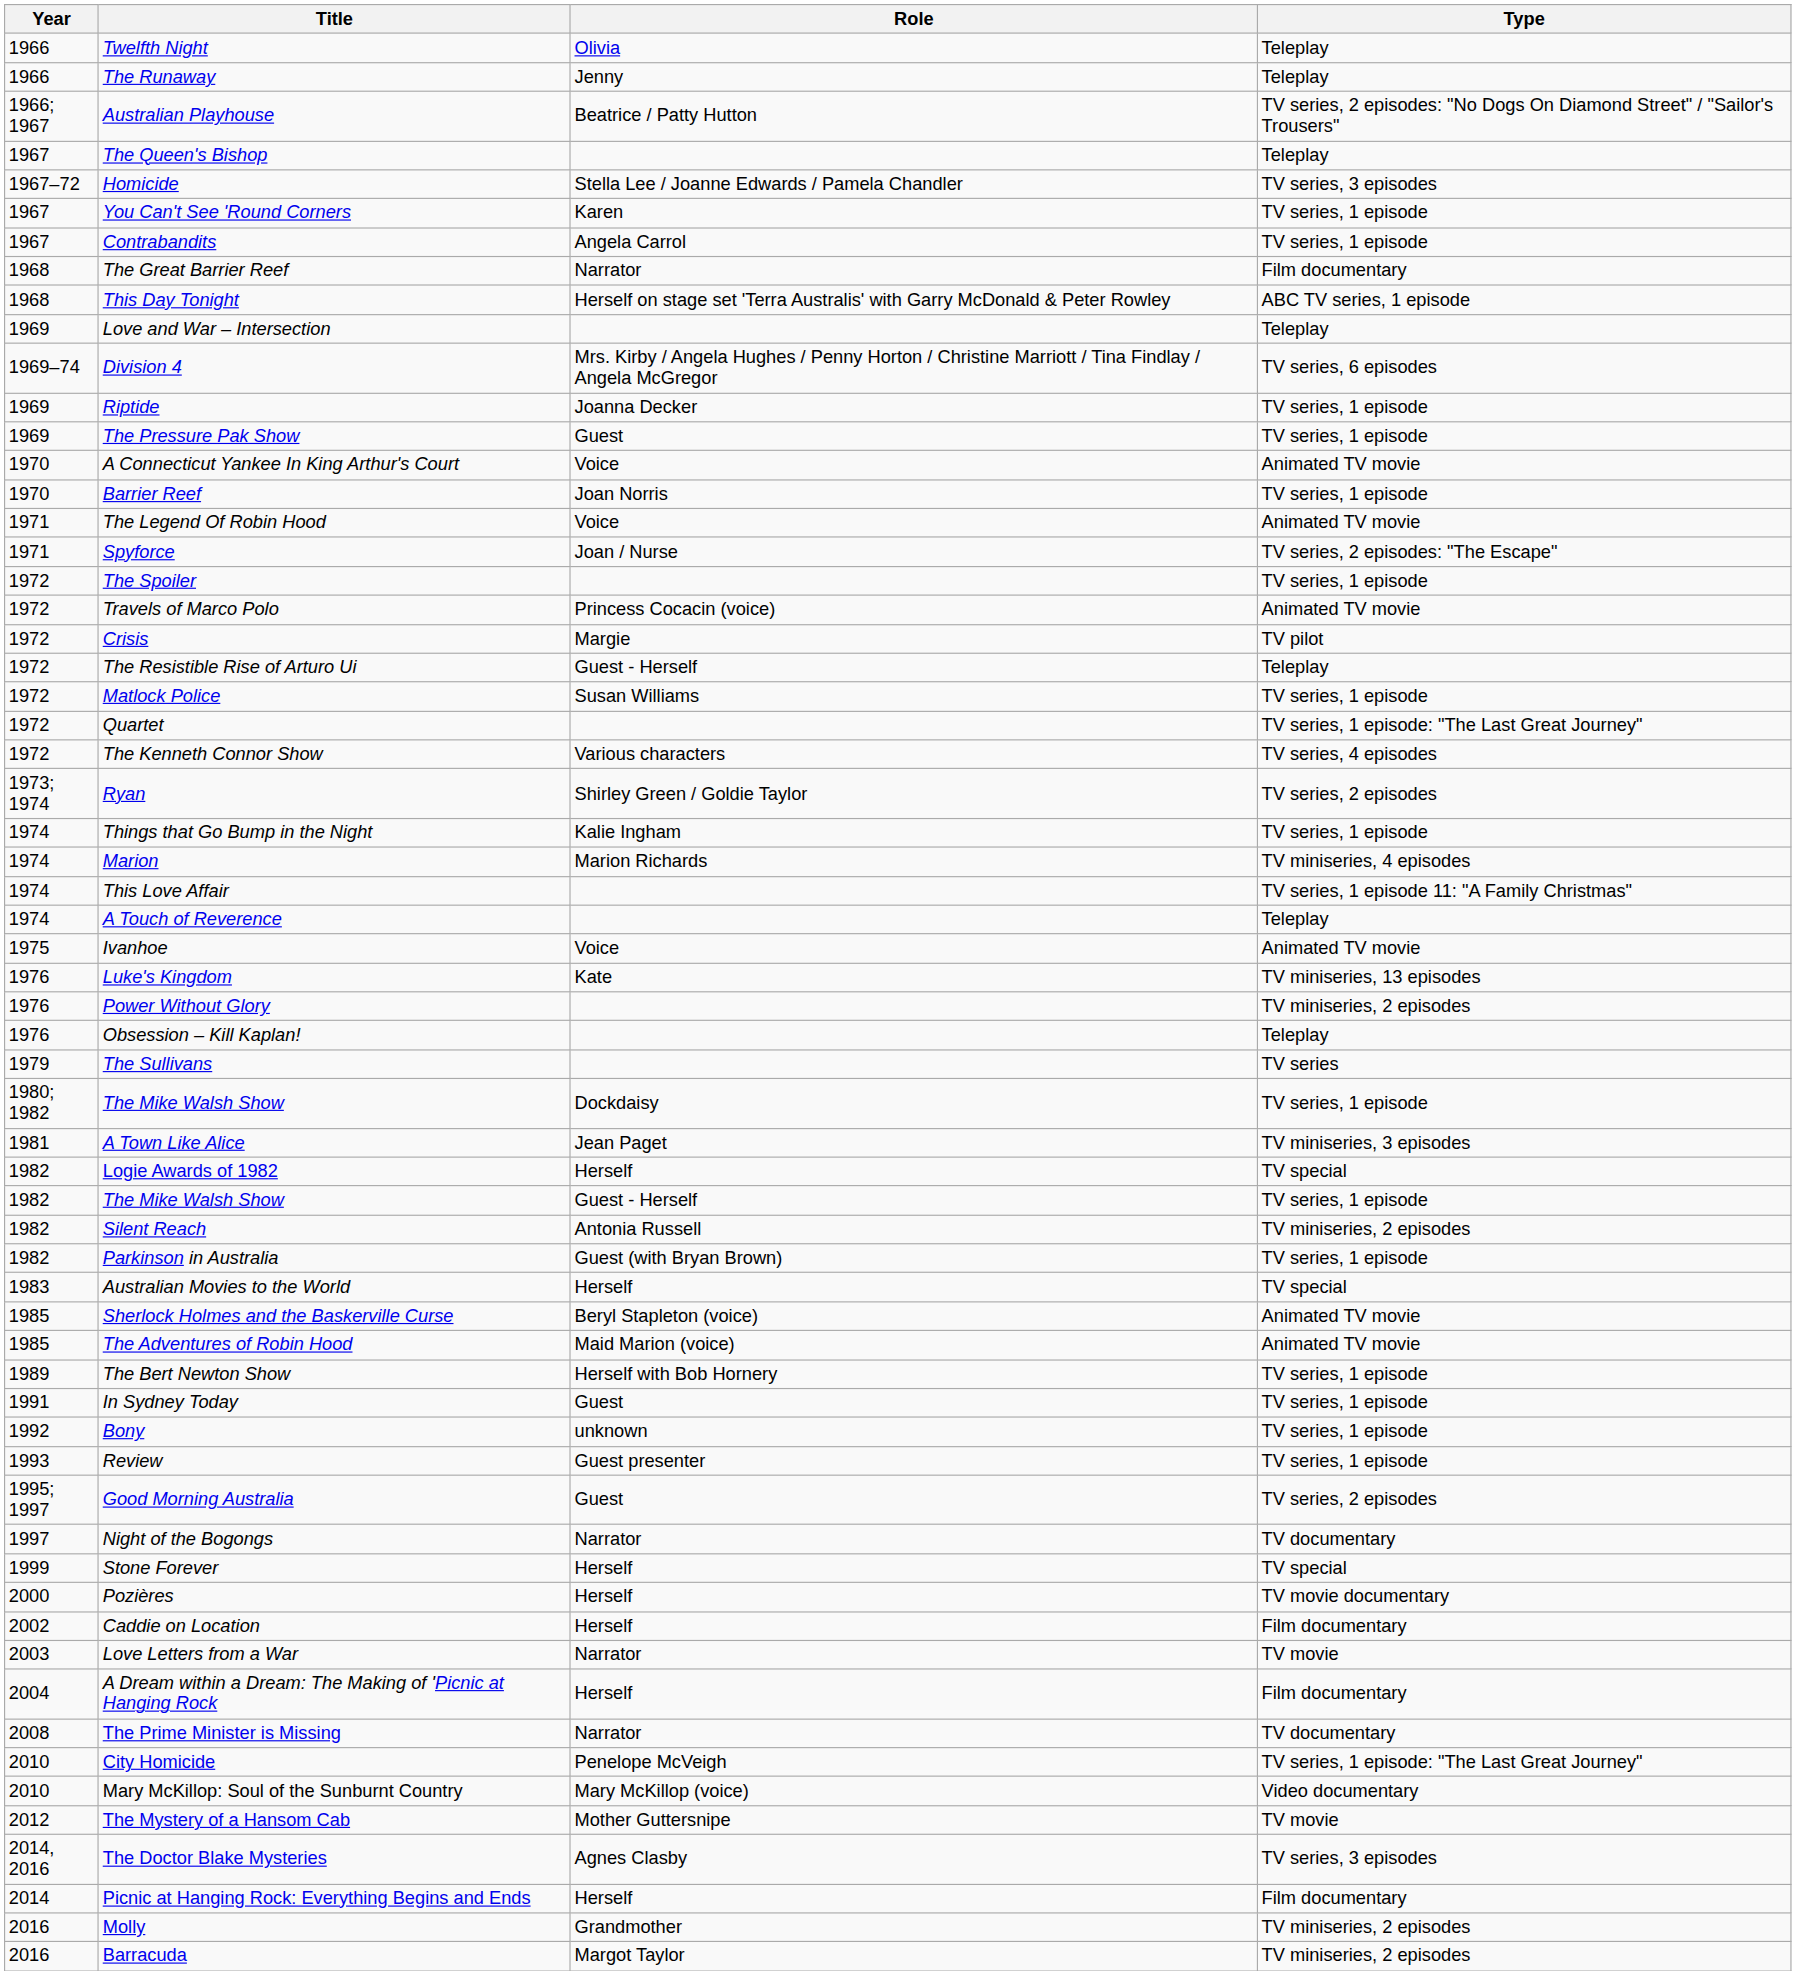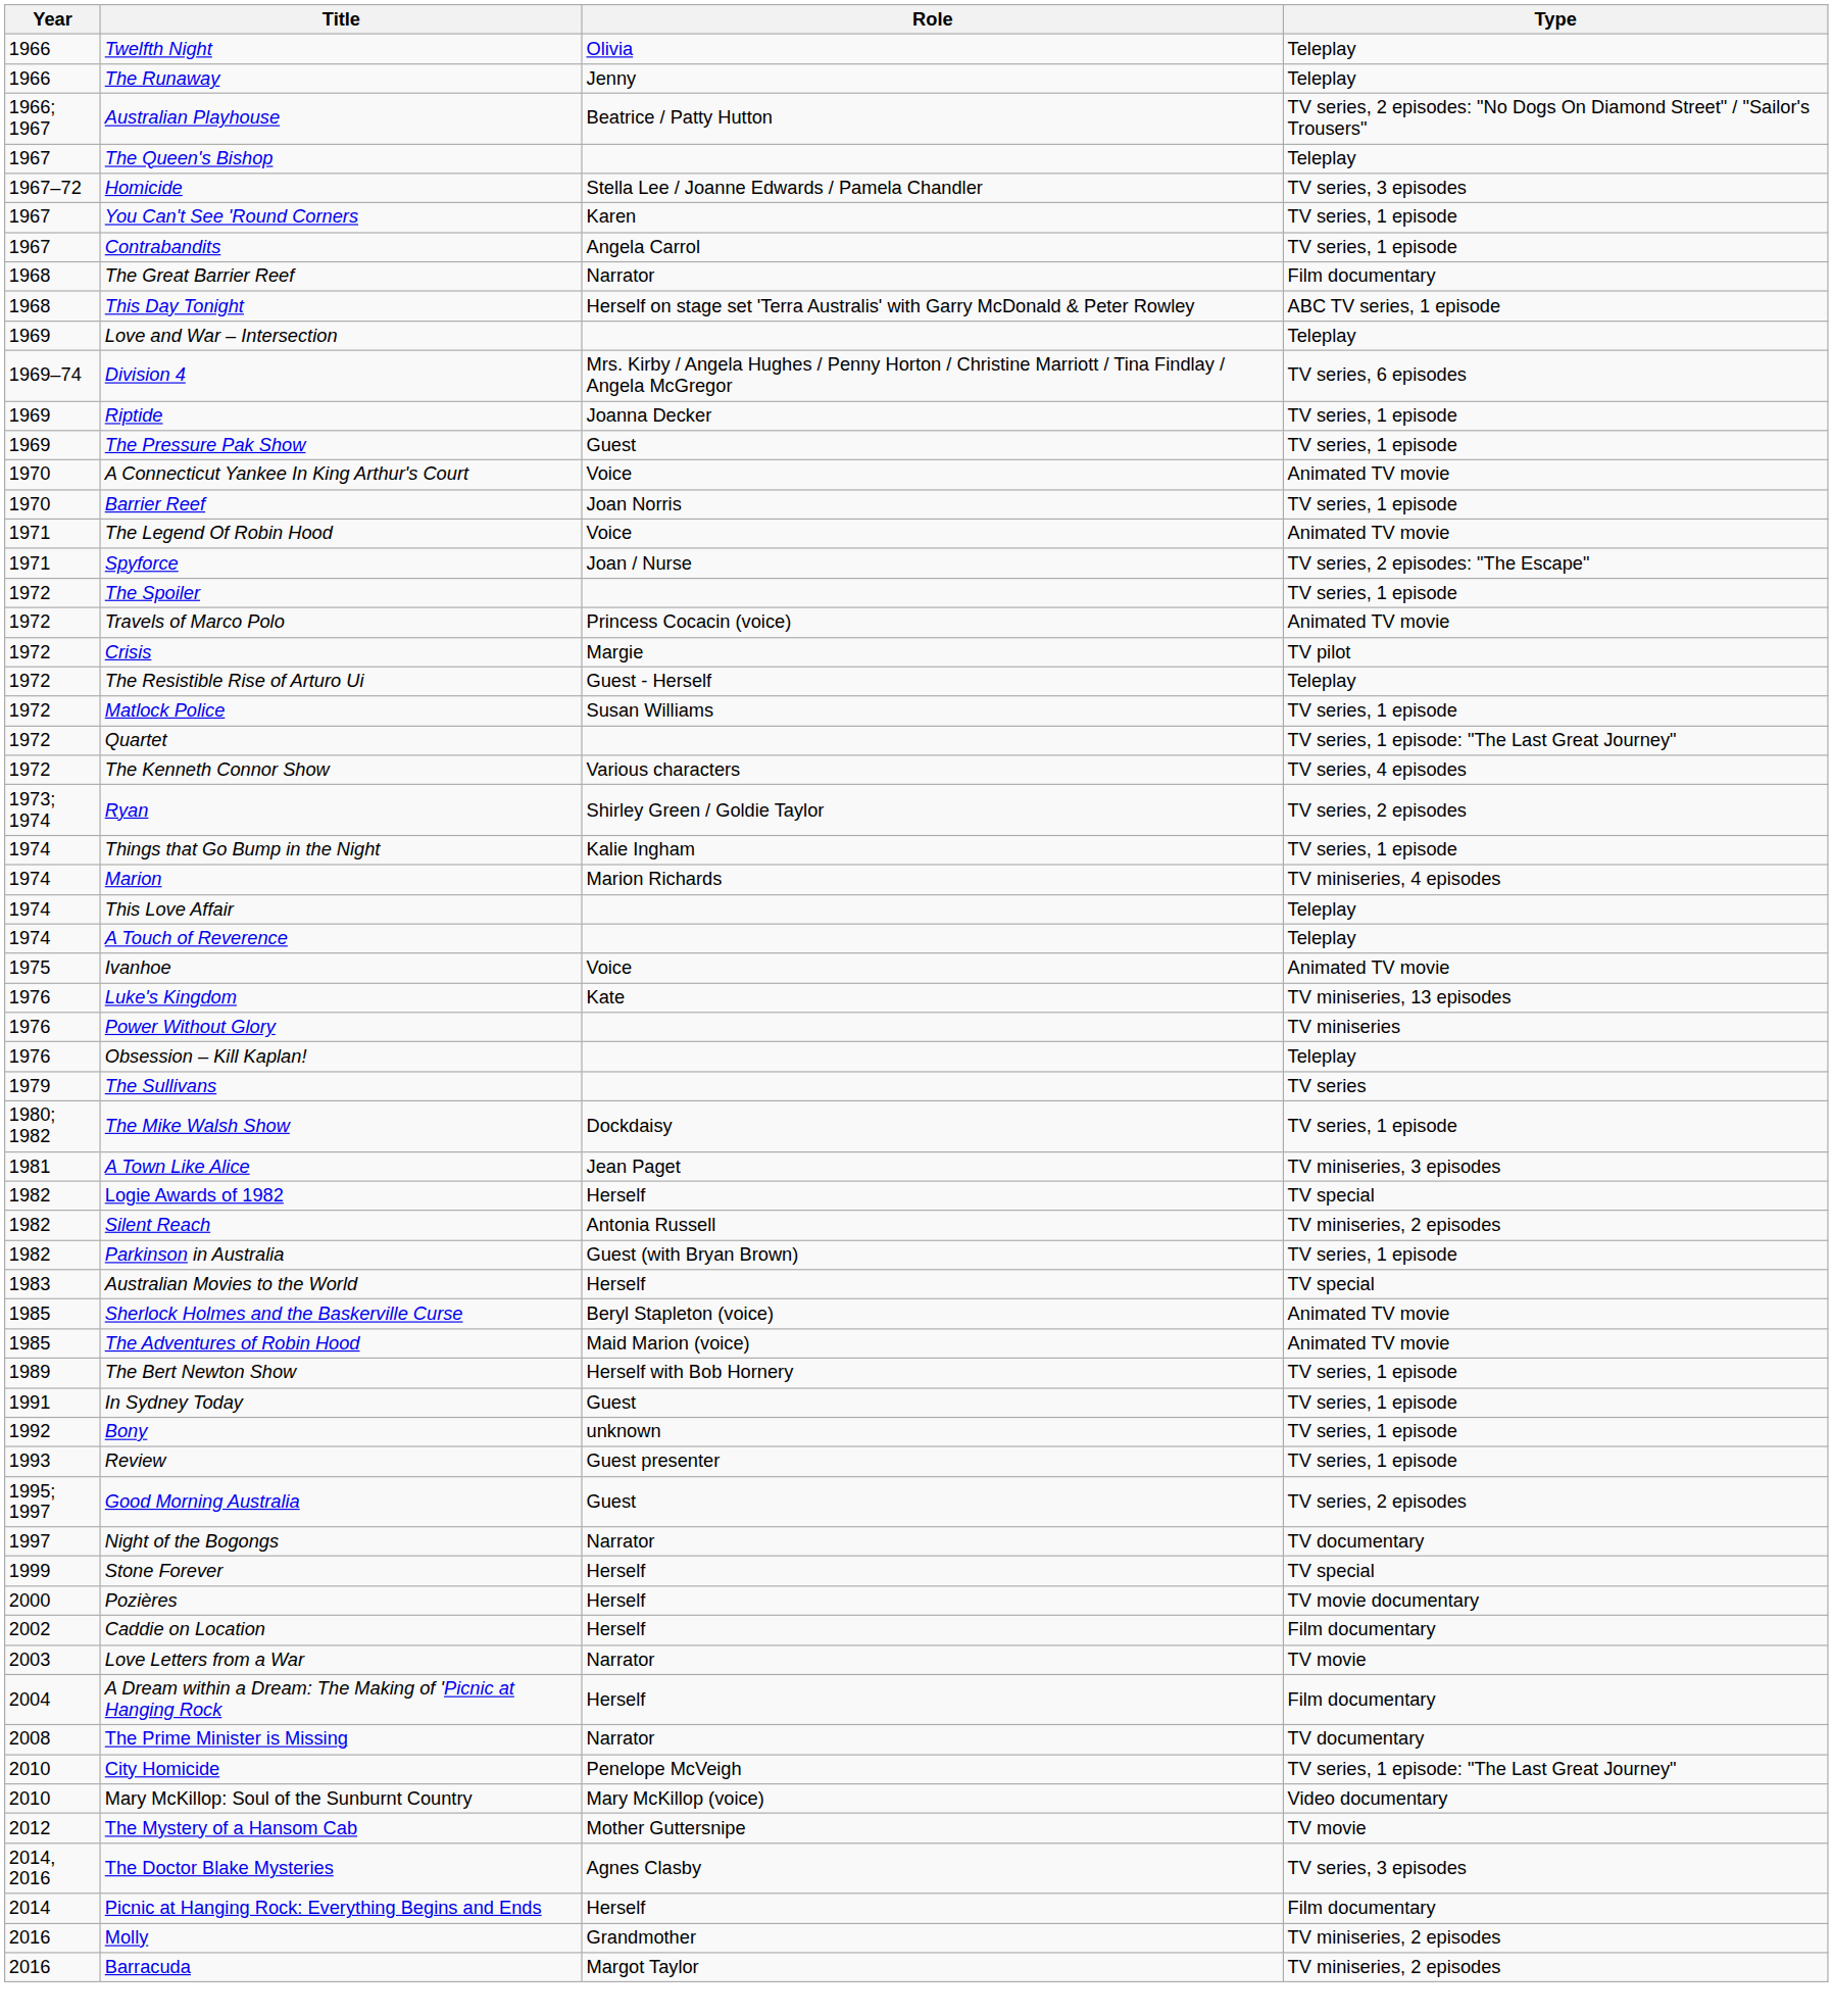 <table class="wikitable">
 <tr>
 <th>Year</th>
 <th>Title</th>
 <th>Role</th>
 <th>Type</th>
 </tr>
 <tr>
 <td>1966</td>
 <td><em><a href='#'>Twelfth Night</a></em></td>
 <td><a href='#'>Olivia</a></td>
 <td>Teleplay</td>
 </tr>
 <tr>
 <td>1966</td>
 <td><em><a href='#'>The Runaway</a></em></td>
 <td>Jenny</td>
 <td>Teleplay</td>
 </tr>
 <tr>
 <td>1966; 1967</td>
 <td><em><a href='#'>Australian Playhouse</a></em></td>
 <td>Beatrice / Patty Hutton</td>
 <td>TV series, 2 episodes: "No Dogs On Diamond Street" / "Sailor's Trousers"</td>
 </tr>
 <tr>
 <td>1967</td>
 <td><em><a href='#'>The Queen's Bishop</a></em></td>
 <td></td>
 <td>Teleplay</td>
 </tr>
 <tr>
 <td>1967–72</td>
 <td><em><a href='#'>Homicide</a></em></td>
 <td>Stella Lee / Joanne Edwards / Pamela Chandler</td>
 <td>TV series, 3 episodes</td>
 </tr>
 <tr>
 <td>1967</td>
 <td><em><a href='#'>You Can't See 'Round Corners</a></em></td>
 <td>Karen</td>
 <td>TV series, 1 episode</td>
 </tr>
 <tr>
 <td>1967</td>
 <td><em><a href='#'>Contrabandits</a></em></td>
 <td>Angela Carrol</td>
 <td>TV series, 1 episode</td>
 </tr>
 <tr>
 <td>1968</td>
 <td><em>The Great Barrier Reef</em></td>
 <td>Narrator</td>
 <td>Film documentary</td>
 </tr>
 <tr>
 <td>1968</td>
 <td><em><a href='#'>This Day Tonight</a></em></td>
 <td>Herself on stage set 'Terra Australis' with Garry McDonald & Peter Rowley</td>
 <td>ABC TV series, 1 episode</td>
 </tr>
 <tr>
 <td>1969</td>
 <td><em>Love and War – Intersection</em></td>
 <td></td>
 <td>Teleplay</td>
 </tr>
 <tr>
 <td>1969–74</td>
 <td><em><a href='#'>Division 4</a></em></td>
 <td>Mrs. Kirby / Angela Hughes / Penny Horton / Christine Marriott / Tina Findlay / Angela McGregor</td>
 <td>TV series, 6 episodes</td>
 </tr>
 <tr>
 <td>1969</td>
 <td><em><a href='#'>Riptide</a></em></td>
 <td>Joanna Decker</td>
 <td>TV series, 1 episode</td>
 </tr>
 <tr>
 <td>1969</td>
 <td><em><a href='#'>The Pressure Pak Show</a></em></td>
 <td>Guest</td>
 <td>TV series, 1 episode</td>
 </tr>
 <tr>
 <td>1970</td>
 <td><em>A Connecticut Yankee In King Arthur's Court</em></td>
 <td>Voice</td>
 <td>Animated TV movie</td>
 </tr>
 <tr>
 <td>1970</td>
 <td><em><a href='#'>Barrier Reef</a></em></td>
 <td>Joan Norris</td>
 <td>TV series, 1 episode</td>
 </tr>
 <tr>
 <td>1971</td>
 <td><em>The Legend Of Robin Hood</em></td>
 <td>Voice</td>
 <td>Animated TV movie</td>
 </tr>
 <tr>
 <td>1971</td>
 <td><em><a href='#'>Spyforce</a></em></td>
 <td>Joan / Nurse</td>
 <td>TV series, 2 episodes: "The Escape"</td>
 </tr>
 <tr>
 <td>1972</td>
 <td><em><a href='#'>The Spoiler</a></em></td>
 <td></td>
 <td>TV series, 1 episode</td>
 </tr>
 <tr>
 <td>1972</td>
 <td><em>Travels of Marco Polo</em></td>
 <td>Princess Cocacin (voice)</td>
 <td>Animated TV movie</td>
 </tr>
 <tr>
 <td>1972</td>
 <td><em><a href='#'>Crisis</a></em></td>
 <td>Margie</td>
 <td>TV pilot</td>
 </tr>
 <tr>
 <td>1972</td>
 <td><em>The Resistible Rise of Arturo Ui</em></td>
 <td>Guest - Herself</td>
 <td>Teleplay</td>
 </tr>
 <tr>
 <td>1972</td>
 <td><em><a href='#'>Matlock Police</a></em></td>
 <td>Susan Williams</td>
 <td>TV series, 1 episode</td>
 </tr>
 <tr>
 <td>1972</td>
 <td><em>Quartet</em></td>
 <td></td>
 <td>TV series, 1 episode: "The Last Great Journey"</td>
 </tr>
 <tr>
 <td>1972</td>
 <td><em>The Kenneth Connor Show</em></td>
 <td>Various characters</td>
 <td>TV series, 4 episodes</td>
 </tr>
 <tr>
 <td>1973; 1974</td>
 <td><em><a href='#'>Ryan</a></em></td>
 <td>Shirley Green / Goldie Taylor</td>
 <td>TV series, 2 episodes</td>
 </tr>
 <tr>
 <td>1974</td>
 <td><em>Things that Go Bump in the Night</em></td>
 <td>Kalie Ingham</td>
 <td>TV series, 1 episode</td>
 </tr>
 <tr>
 <td>1974</td>
 <td><em><a href='#'>Marion</a></em></td>
 <td>Marion Richards</td>
 <td>TV miniseries, 4 episodes</td>
 </tr>
 <tr>
 <td>1974</td>
 <td><em>This Love Affair</em></td>
 <td></td>
-<td>TV series, 1 episode 11: "A Family Christmas"</td>
+<td>Teleplay</td>
 </tr>
 <tr>
 <td>1974</td>
 <td><em><a href='#'>A Touch of Reverence</a></em></td>
 <td></td>
 <td>Teleplay</td>
 </tr>
 <tr>
 <td>1975</td>
 <td><em>Ivanhoe</em></td>
 <td>Voice</td>
 <td>Animated TV movie</td>
 </tr>
 <tr>
 <td>1976</td>
 <td><em><a href='#'>Luke's Kingdom</a></em></td>
 <td>Kate</td>
 <td>TV miniseries, 13 episodes</td>
 </tr>
 <tr>
 <td>1976</td>
 <td><em><a href='#'>Power Without Glory</a></em></td>
 <td></td>
-<td>TV miniseries, 2 episodes</td>
+<td>TV miniseries</td>
 </tr>
 <tr>
 <td>1976</td>
 <td><em>Obsession – Kill Kaplan!</em></td>
 <td></td>
 <td>Teleplay</td>
 </tr>
 <tr>
 <td>1979</td>
 <td><em><a href='#'>The Sullivans</a></em></td>
 <td></td>
 <td>TV series</td>
 </tr>
 <tr>
 <td>1980; 1982</td>
 <td><em><a href='#'>The Mike Walsh Show</a></em></td>
 <td>Dockdaisy</td>
 <td>TV series, 1 episode</td>
 </tr>
 <tr>
 <td>1981</td>
 <td><em><a href='#'>A Town Like Alice</a></em></td>
 <td>Jean Paget</td>
 <td>TV miniseries, 3 episodes</td>
 </tr>
 <tr>
 <td>1982</td>
 <td><a href='#'>Logie Awards of 1982</a></td>
 <td>Herself</td>
 <td>TV special</td>
-</tr>
-<tr>
-<td>1982</td>
-<td><em><a href='#'>The Mike Walsh Show</a></em></td>
-<td>Guest - Herself</td>
-<td>TV series, 1 episode</td>
 </tr>
 <tr>
 <td>1982</td>
 <td><em><a href='#'>Silent Reach</a></em></td>
 <td>Antonia Russell</td>
 <td>TV miniseries, 2 episodes</td>
 </tr>
 <tr>
 <td>1982</td>
 <td><em><a href='#'>Parkinson</a> in Australia</em></td>
 <td>Guest (with Bryan Brown)</td>
 <td>TV series, 1 episode</td>
 </tr>
 <tr>
 <td>1983</td>
 <td><em>Australian Movies to the World</em></td>
 <td>Herself</td>
 <td>TV special</td>
 </tr>
 <tr>
 <td>1985</td>
 <td><em><a href='#'>Sherlock Holmes and the Baskerville Curse</a></em></td>
 <td>Beryl Stapleton (voice)</td>
 <td>Animated TV movie</td>
 </tr>
 <tr>
 <td>1985</td>
 <td><em><a href='#'>The Adventures of Robin Hood</a></em></td>
 <td>Maid Marion (voice)</td>
 <td>Animated TV movie</td>
 </tr>
 <tr>
 <td>1989</td>
 <td><em>The Bert Newton Show</em></td>
 <td>Herself with Bob Hornery</td>
 <td>TV series, 1 episode</td>
 </tr>
 <tr>
 <td>1991</td>
 <td><em>In Sydney Today</em></td>
 <td>Guest</td>
 <td>TV series, 1 episode</td>
 </tr>
 <tr>
 <td>1992</td>
 <td><em><a href='#'>Bony</a></em></td>
 <td>unknown</td>
 <td>TV series, 1 episode</td>
 </tr>
 <tr>
 <td>1993</td>
 <td><em>Review</em></td>
 <td>Guest presenter</td>
 <td>TV series, 1 episode</td>
 </tr>
 <tr>
 <td>1995; 1997</td>
 <td><em><a href='#'>Good Morning Australia</a></em></td>
 <td>Guest</td>
 <td>TV series, 2 episodes</td>
 </tr>
 <tr>
 <td>1997</td>
 <td><em>Night of the Bogongs</em></td>
 <td>Narrator</td>
 <td>TV documentary</td>
 </tr>
 <tr>
 <td>1999</td>
 <td><em>Stone Forever</em></td>
 <td>Herself</td>
 <td>TV special</td>
 </tr>
 <tr>
 <td>2000</td>
 <td><em>Pozières</em></td>
 <td>Herself</td>
 <td>TV movie documentary</td>
 </tr>
 <tr>
 <td>2002</td>
 <td><em>Caddie on Location</em></td>
 <td>Herself</td>
 <td>Film documentary</td>
 </tr>
 <tr>
 <td>2003</td>
 <td><em>Love Letters from a War</em></td>
 <td>Narrator</td>
 <td>TV movie</td>
 </tr>
 <tr>
 <td>2004</td>
 <td><em>A Dream within a Dream: The Making of '<a href='#'>Picnic at Hanging Rock</a><strong></td>
 <td>Herself</td>
 <td>Film documentary</td>
 </tr>
 <tr>
 <td>2008</td>
 <td></em><a href='#'>The Prime Minister is Missing</a><em></td>
 <td>Narrator</td>
 <td>TV documentary</td>
 </tr>
 <tr>
 <td>2010</td>
 <td></em><a href='#'>City Homicide</a><em></td>
 <td>Penelope McVeigh</td>
 <td>TV series, 1 episode: "The Last Great Journey"</td>
 </tr>
 <tr>
 <td>2010</td>
 <td></em>Mary McKillop: Soul of the Sunburnt Country<em></td>
 <td>Mary McKillop (voice)</td>
 <td>Video documentary</td>
 </tr>
 <tr>
 <td>2012</td>
 <td></em><a href='#'>The Mystery of a Hansom Cab</a><em></td>
 <td>Mother Guttersnipe</td>
 <td>TV movie</td>
 </tr>
 <tr>
 <td>2014, 2016</td>
 <td></em><a href='#'>The Doctor Blake Mysteries</a><em></td>
 <td>Agnes Clasby</td>
 <td>TV series, 3 episodes</td>
 </tr>
 <tr>
 <td>2014</td>
 <td></em><a href='#'>Picnic at Hanging Rock: Everything Begins and Ends</a><em></td>
 <td>Herself</td>
 <td>Film documentary</td>
 </tr>
 <tr>
 <td>2016</td>
 <td></em><a href='#'>Molly</a><em></td>
 <td>Grandmother</td>
 <td>TV miniseries, 2 episodes</td>
 </tr>
 <tr>
 <td>2016</td>
 <td></em><a href='#'>Barracuda</a><em></td>
 <td>Margot Taylor</td>
 <td>TV miniseries, 2 episodes</td>
 </tr>
 </table>
